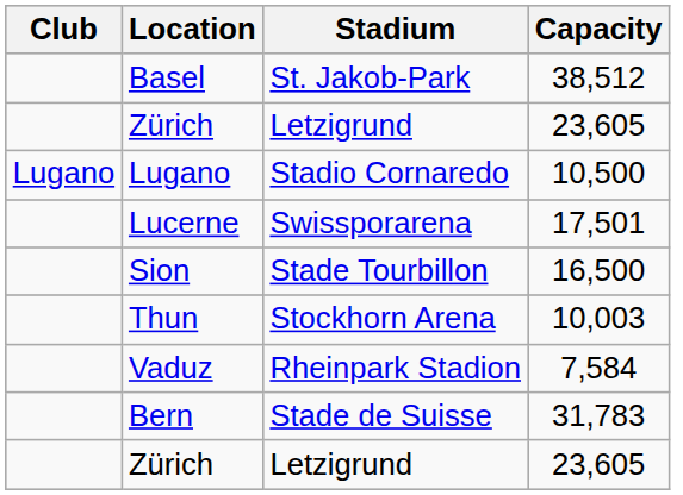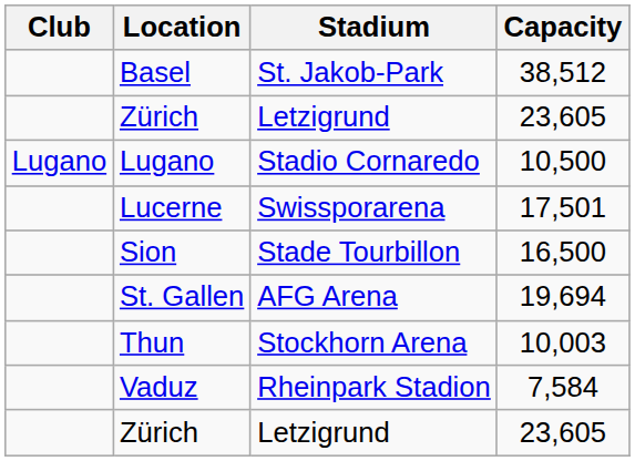 <table class="wikitable sortable">
 <tr>
 <th>Club</th>
 <th>Location</th>
 <th>Stadium</th>
 <th>Capacity</th>
 </tr>
 <tr>
 <td></td>
 <td><a href='#'>Basel</a></td>
 <td><a href='#'>St. Jakob-Park</a></td>
 <td align="center">38,512</td>
 </tr>
 <tr>
 <td></td>
 <td><a href='#'>Zürich</a></td>
 <td><a href='#'>Letzigrund</a></td>
 <td align="center">23,605</td>
 </tr>
 <tr>
 <td><a href='#'>Lugano</a></td>
 <td><a href='#'>Lugano</a></td>
 <td><a href='#'>Stadio Cornaredo</a></td>
 <td align="center">10,500</td>
 </tr>
 <tr>
 <td></td>
 <td><a href='#'>Lucerne</a></td>
 <td><a href='#'>Swissporarena</a></td>
 <td align="center">17,501</td>
 </tr>
 <tr>
 <td></td>
 <td><a href='#'>Sion</a></td>
 <td><a href='#'>Stade Tourbillon</a></td>
 <td align="center">16,500</td>
 </tr>
 <tr>
 <td></td>
+<td><a href='#'>St. Gallen</a></td>
+<td><a href='#'>AFG Arena</a></td>
+<td align="center">19,694</td>
+</tr>
+<tr>
+<td></td>
 <td><a href='#'>Thun</a></td>
 <td><a href='#'>Stockhorn Arena</a></td>
 <td align="center">10,003</td>
 </tr>
 <tr>
 <td></td>
 <td> <a href='#'>Vaduz</a></td>
 <td><a href='#'>Rheinpark Stadion</a></td>
 <td align="center">7,584</td>
 </tr>
 <tr>
 <td></td>
-<td><a href='#'>Bern</a></td>
-<td><a href='#'>Stade de Suisse</a></td>
-<td align="center">31,783</td>
-</tr>
-<tr>
-<td></td>
 <td>Zürich</td>
 <td>Letzigrund</td>
 <td align="center">23,605</td>
 </tr>
 </table>
